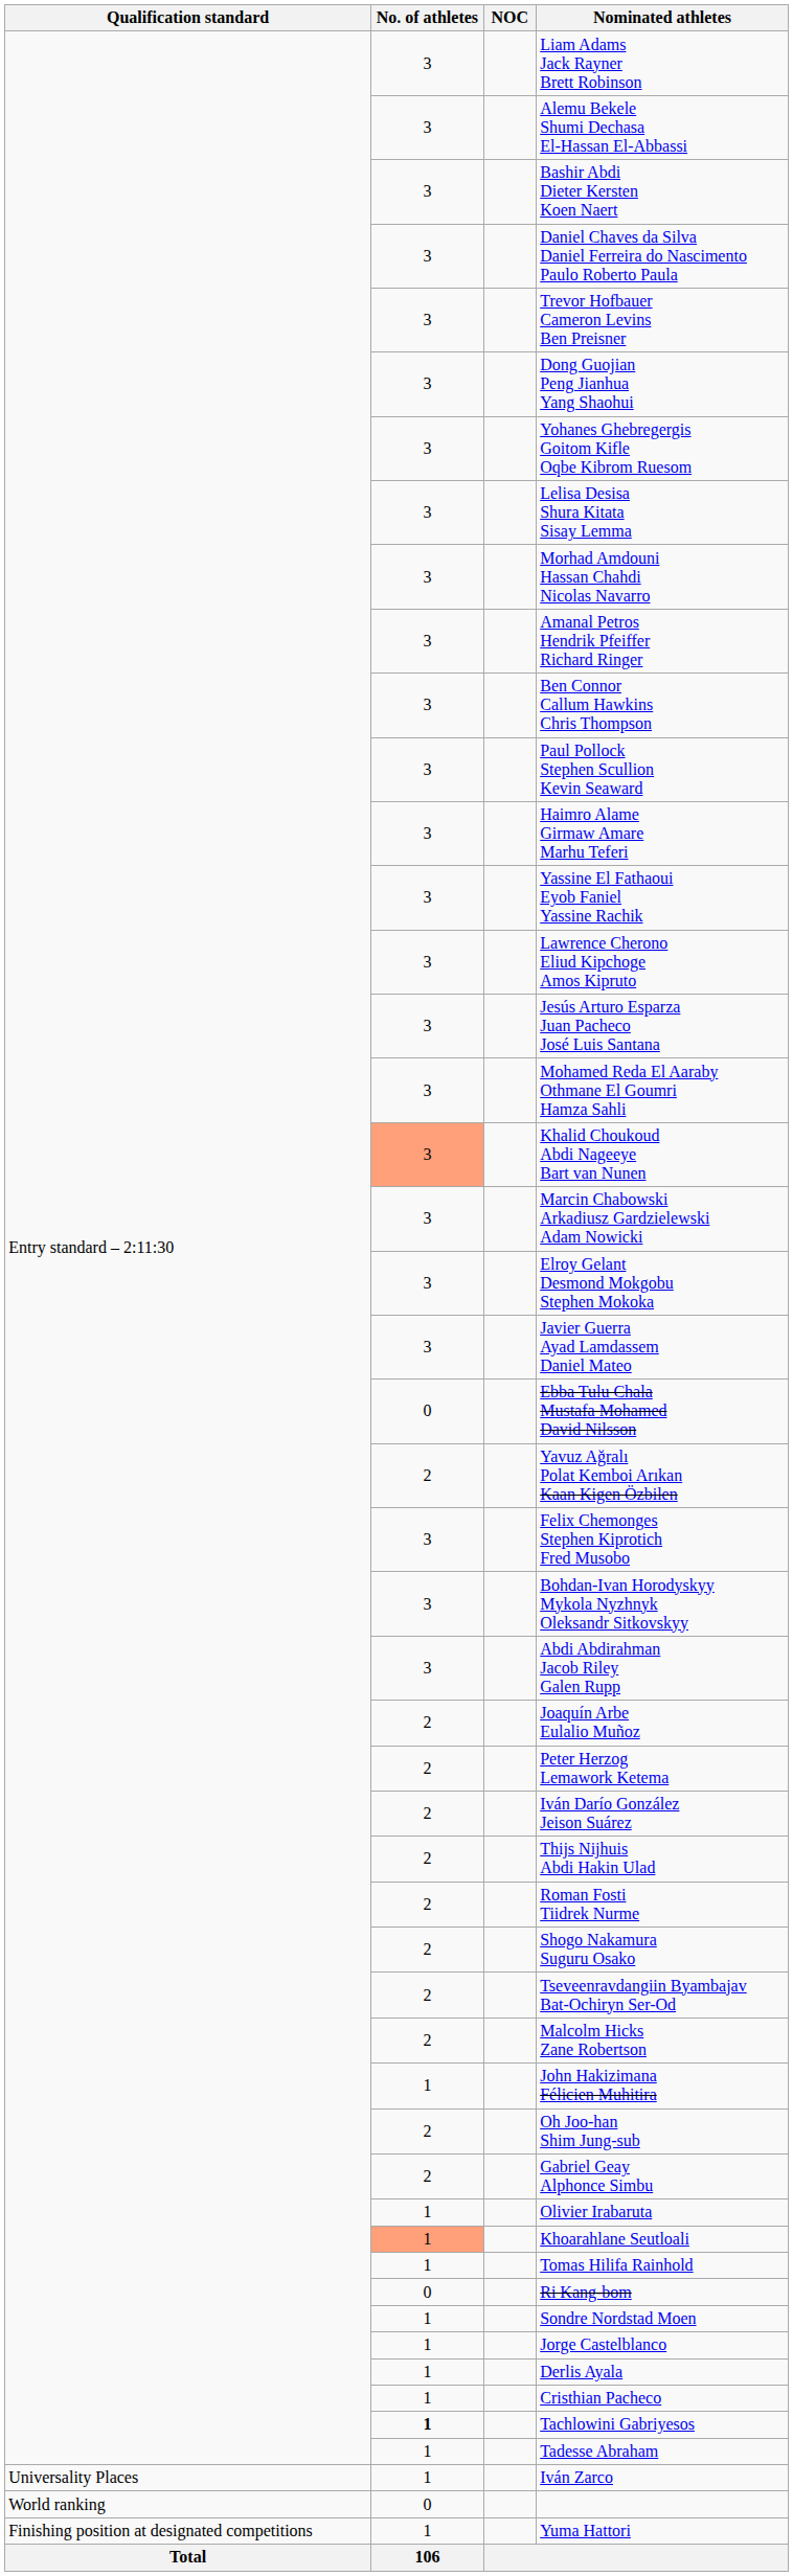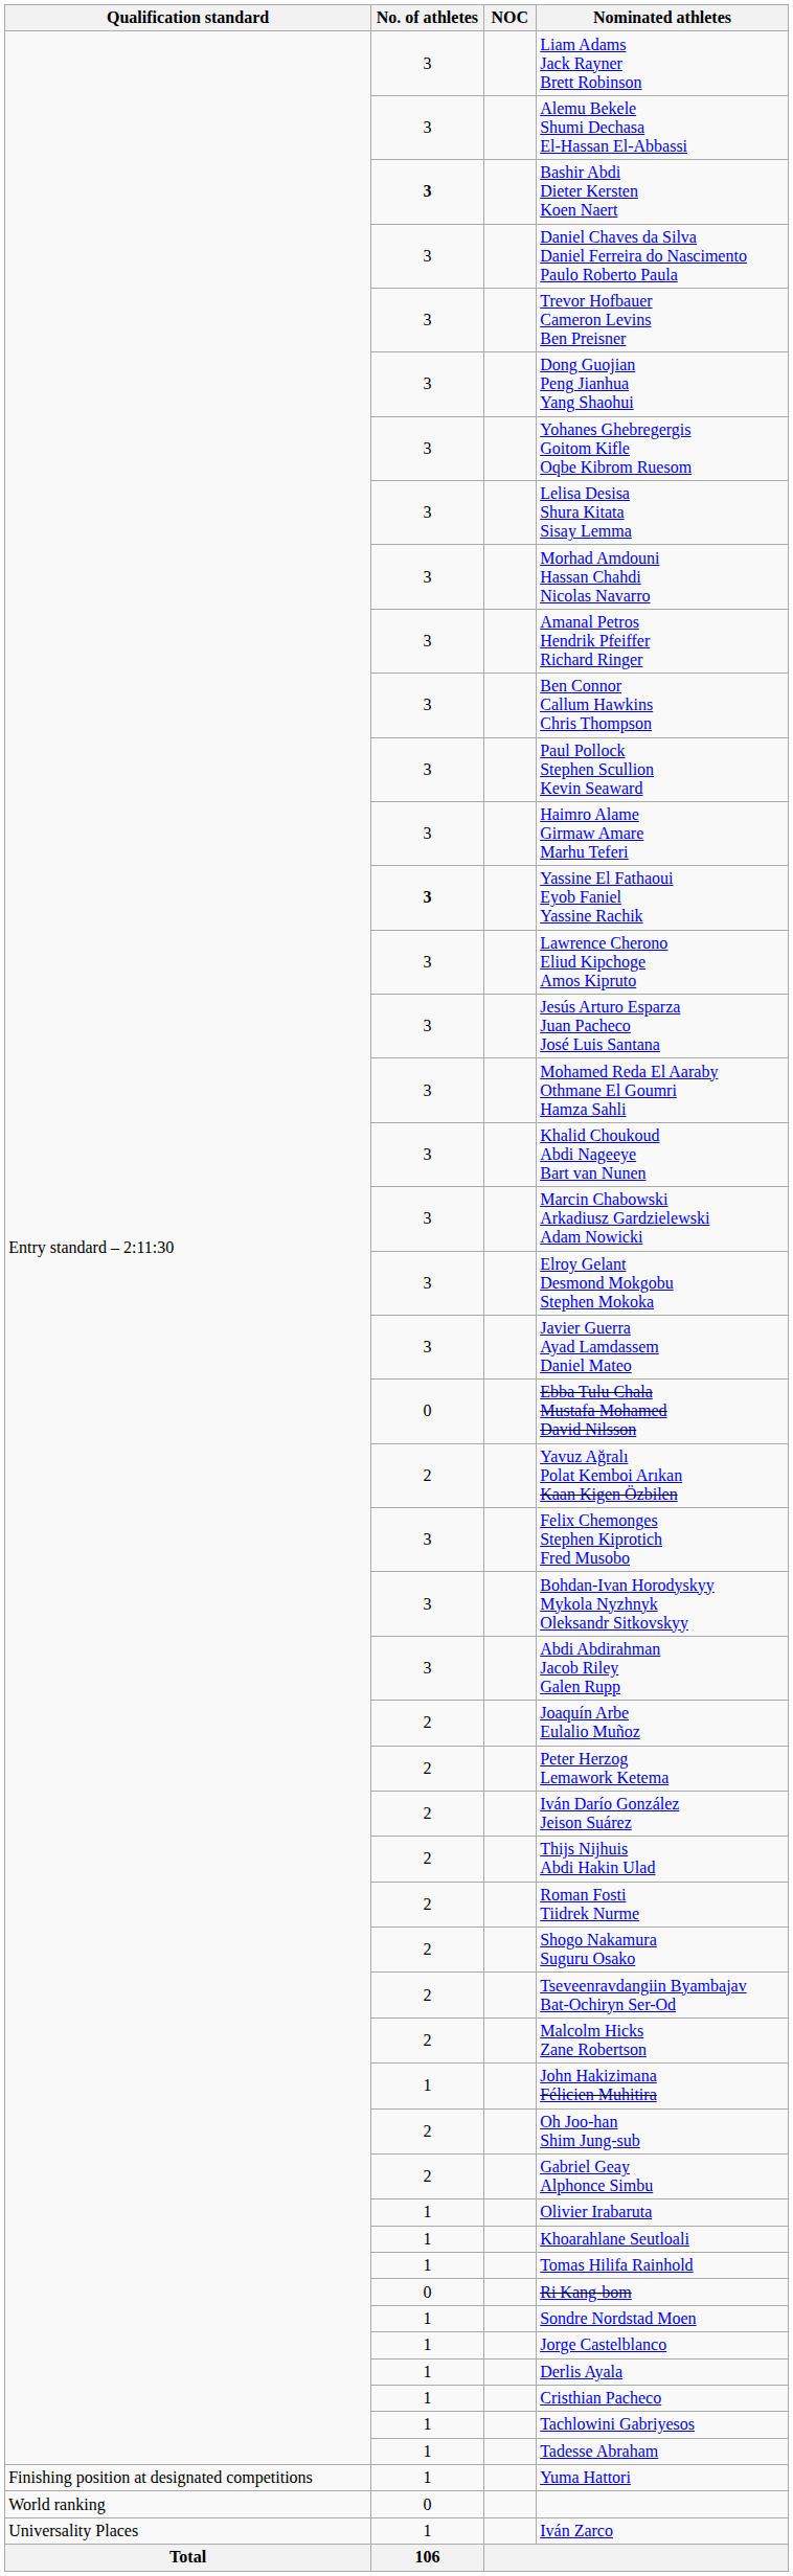 <table class="wikitable" style="text-align:left; width:750px;">
 <tr>
 <th>Qualification standard</th>
 <th width=100>No. of athletes</th>
 <th>NOC</th>
 <th>Nominated athletes</th>
 </tr>
 <tr>
 <td rowspan=47>Entry standard – 2:11:30</td>
 <td align=center>3</td>
 <td></td>
 <td><a href='#'>Liam Adams</a><br><a href='#'>Jack Rayner</a><br><a href='#'>Brett Robinson</a></td>
 </tr>
 <tr>
 <td align=center>3</td>
 <td></td>
 <td><a href='#'>Alemu Bekele</a><br><a href='#'>Shumi Dechasa</a><br><a href='#'>El-Hassan El-Abbassi</a></td>
 </tr>
 <tr>
-<td align=center>3</td>
+<td align=center><strong>3</strong></td>
 <td></td>
 <td><a href='#'>Bashir Abdi</a><br><a href='#'>Dieter Kersten</a><br><a href='#'>Koen Naert</a></td>
 </tr>
 <tr>
 <td align=center>3</td>
 <td></td>
 <td><a href='#'>Daniel Chaves da Silva</a><br><a href='#'>Daniel Ferreira do Nascimento</a><br><a href='#'>Paulo Roberto Paula</a></td>
 </tr>
 <tr>
 <td align=center>3</td>
 <td></td>
 <td><a href='#'>Trevor Hofbauer</a><br><a href='#'>Cameron Levins</a><br><a href='#'>Ben Preisner</a></td>
 </tr>
 <tr>
 <td align=center>3</td>
 <td></td>
 <td><a href='#'>Dong Guojian</a><br><a href='#'>Peng Jianhua</a><br><a href='#'>Yang Shaohui</a></td>
 </tr>
 <tr>
 <td align=center>3</td>
 <td></td>
 <td><a href='#'>Yohanes Ghebregergis</a><br><a href='#'>Goitom Kifle</a><br><a href='#'>Oqbe Kibrom Ruesom</a></td>
 </tr>
 <tr>
 <td align=center>3</td>
 <td></td>
 <td><a href='#'>Lelisa Desisa</a><br><a href='#'>Shura Kitata</a><br><a href='#'>Sisay Lemma</a></td>
 </tr>
 <tr>
 <td align=center>3</td>
 <td></td>
 <td><a href='#'>Morhad Amdouni</a><br><a href='#'>Hassan Chahdi</a><br><a href='#'>Nicolas Navarro</a></td>
 </tr>
 <tr>
 <td align=center>3</td>
 <td></td>
 <td><a href='#'>Amanal Petros</a><br><a href='#'>Hendrik Pfeiffer</a><br><a href='#'>Richard Ringer</a></td>
 </tr>
 <tr>
 <td align=center>3</td>
 <td></td>
 <td><a href='#'>Ben Connor</a><br><a href='#'>Callum Hawkins</a><br><a href='#'>Chris Thompson</a></td>
 </tr>
 <tr>
 <td align=center>3</td>
 <td></td>
 <td><a href='#'>Paul Pollock</a><br><a href='#'>Stephen Scullion</a><br><a href='#'>Kevin Seaward</a></td>
 </tr>
 <tr>
 <td align=center>3</td>
 <td></td>
 <td><a href='#'>Haimro Alame</a><br><a href='#'>Girmaw Amare</a><br><a href='#'>Marhu Teferi</a></td>
 </tr>
 <tr>
-<td align=center>3</td>
+<td align=center><strong>3</strong></td>
 <td></td>
 <td><a href='#'>Yassine El Fathaoui</a><br><a href='#'>Eyob Faniel</a><br><a href='#'>Yassine Rachik</a></td>
 </tr>
 <tr>
 <td align=center>3</td>
 <td></td>
 <td><a href='#'>Lawrence Cherono</a><br><a href='#'>Eliud Kipchoge</a><br><a href='#'>Amos Kipruto</a></td>
 </tr>
 <tr>
 <td align=center>3</td>
 <td></td>
 <td><a href='#'>Jesús Arturo Esparza</a><br><a href='#'>Juan Pacheco</a><br><a href='#'>José Luis Santana</a></td>
 </tr>
 <tr>
 <td align=center>3</td>
 <td></td>
 <td><a href='#'>Mohamed Reda El Aaraby</a><br><a href='#'>Othmane El Goumri</a><br><a href='#'>Hamza Sahli</a></td>
 </tr>
 <tr>
-<td align=center style="background: lightsalmon;">3</td>
+<td align=center>3</td>
 <td></td>
 <td><a href='#'>Khalid Choukoud</a><br><a href='#'>Abdi Nageeye</a><br><a href='#'>Bart van Nunen</a></td>
 </tr>
 <tr>
 <td align=center>3</td>
 <td></td>
 <td><a href='#'>Marcin Chabowski</a><br><a href='#'>Arkadiusz Gardzielewski</a><br><a href='#'>Adam Nowicki</a></td>
 </tr>
 <tr>
 <td align=center>3</td>
 <td></td>
 <td><a href='#'>Elroy Gelant</a><br><a href='#'>Desmond Mokgobu</a><br><a href='#'>Stephen Mokoka</a></td>
 </tr>
 <tr>
 <td align=center>3</td>
 <td></td>
 <td><a href='#'>Javier Guerra</a><br><a href='#'>Ayad Lamdassem</a><br><a href='#'>Daniel Mateo</a></td>
 </tr>
 <tr>
 <td align=center>0</td>
 <td></td>
 <td><s><a href='#'>Ebba Tulu Chala</a><br><a href='#'>Mustafa Mohamed</a><br><a href='#'>David Nilsson</a></s></td>
 </tr>
 <tr>
 <td align=center>2</td>
 <td></td>
 <td><a href='#'>Yavuz Ağralı</a><br><a href='#'>Polat Kemboi Arıkan</a><br><s><a href='#'>Kaan Kigen Özbilen</a></s></td>
 </tr>
 <tr>
 <td align=center>3</td>
 <td></td>
 <td><a href='#'>Felix Chemonges</a><br><a href='#'>Stephen Kiprotich</a><br><a href='#'>Fred Musobo</a></td>
 </tr>
 <tr>
 <td align=center>3</td>
 <td></td>
 <td><a href='#'>Bohdan-Ivan Horodyskyy</a><br><a href='#'>Mykola Nyzhnyk</a><br><a href='#'>Oleksandr Sitkovskyy</a></td>
 </tr>
 <tr>
 <td align=center>3</td>
 <td></td>
 <td><a href='#'>Abdi Abdirahman</a><br><a href='#'>Jacob Riley</a><br><a href='#'>Galen Rupp</a></td>
 </tr>
 <tr>
 <td align=center>2</td>
 <td></td>
 <td><a href='#'>Joaquín Arbe</a> <br> <a href='#'>Eulalio Muñoz</a></td>
 </tr>
 <tr>
 <td align=center>2</td>
 <td></td>
 <td><a href='#'>Peter Herzog</a><br><a href='#'>Lemawork Ketema</a></td>
 </tr>
 <tr>
 <td align=center>2</td>
 <td></td>
 <td><a href='#'>Iván Darío González</a><br><a href='#'>Jeison Suárez</a></td>
 </tr>
 <tr>
 <td align=center>2</td>
 <td></td>
 <td><a href='#'>Thijs Nijhuis</a><br><a href='#'>Abdi Hakin Ulad</a></td>
 </tr>
 <tr>
 <td align=center>2</td>
 <td></td>
 <td><a href='#'>Roman Fosti</a><br><a href='#'>Tiidrek Nurme</a></td>
 </tr>
 <tr>
 <td align=center>2</td>
 <td></td>
 <td><a href='#'>Shogo Nakamura</a><br><a href='#'>Suguru Osako</a></td>
 </tr>
 <tr>
 <td align=center>2</td>
 <td></td>
 <td><a href='#'>Tseveenravdangiin Byambajav</a><br><a href='#'>Bat-Ochiryn Ser-Od</a></td>
 </tr>
 <tr>
 <td align=center>2</td>
 <td></td>
 <td><a href='#'>Malcolm Hicks</a><br><a href='#'>Zane Robertson</a></td>
 </tr>
 <tr>
 <td align=center>1</td>
 <td></td>
 <td><a href='#'>John Hakizimana</a><br><s><a href='#'>Félicien Muhitira</a></s></td>
 </tr>
 <tr>
 <td align=center>2</td>
 <td></td>
 <td><a href='#'>Oh Joo-han</a><br><a href='#'>Shim Jung-sub</a></td>
 </tr>
 <tr>
 <td align=center>2</td>
 <td></td>
 <td><a href='#'>Gabriel Geay</a><br><a href='#'>Alphonce Simbu</a></td>
 </tr>
 <tr>
 <td align=center>1</td>
 <td></td>
 <td><a href='#'>Olivier Irabaruta</a></td>
 </tr>
 <tr>
-<td align=center style="background: lightsalmon;">1</td>
+<td align=center>1</td>
 <td></td>
 <td><a href='#'>Khoarahlane Seutloali</a></td>
 </tr>
 <tr>
 <td align=center>1</td>
 <td></td>
 <td><a href='#'>Tomas Hilifa Rainhold</a></td>
 </tr>
 <tr>
 <td align=center>0</td>
 <td><s></s></td>
 <td><s><a href='#'>Ri Kang-bom</a></s></td>
 </tr>
 <tr>
 <td align=center>1</td>
 <td></td>
 <td><a href='#'>Sondre Nordstad Moen</a></td>
 </tr>
 <tr>
 <td align=center>1</td>
 <td></td>
 <td><a href='#'>Jorge Castelblanco</a></td>
 </tr>
 <tr>
 <td align=center>1</td>
 <td></td>
 <td><a href='#'>Derlis Ayala</a></td>
 </tr>
 <tr>
 <td align=center>1</td>
 <td></td>
 <td><a href='#'>Cristhian Pacheco</a></td>
 </tr>
 <tr>
-<td align=center><strong>1</strong></td>
+<td align=center>1</td>
 <td></td>
 <td><a href='#'>Tachlowini Gabriyesos</a></td>
 </tr>
 <tr>
 <td align=center>1</td>
 <td></td>
 <td><a href='#'>Tadesse Abraham</a></td>
 </tr>
 <tr>
-<td>Universality Places</td>
+<td>Finishing position at designated competitions</td>
 <td align=center>1</td>
 <td></td>
-<td><a href='#'>Iván Zarco</a></td>
+<td><a href='#'>Yuma Hattori</a></td>
 </tr>
 <tr>
 <td>World ranking</td>
 <td align=center>0</td>
 <td></td>
 <td></td>
 </tr>
 <tr>
-<td>Finishing position at designated competitions</td>
+<td>Universality Places</td>
 <td align=center>1</td>
 <td></td>
-<td><a href='#'>Yuma Hattori</a></td>
+<td><a href='#'>Iván Zarco</a></td>
 </tr>
 <tr>
 <th>Total</th>
 <th>106</th>
 <th colspan=2></th>
 </tr>
 </table>
